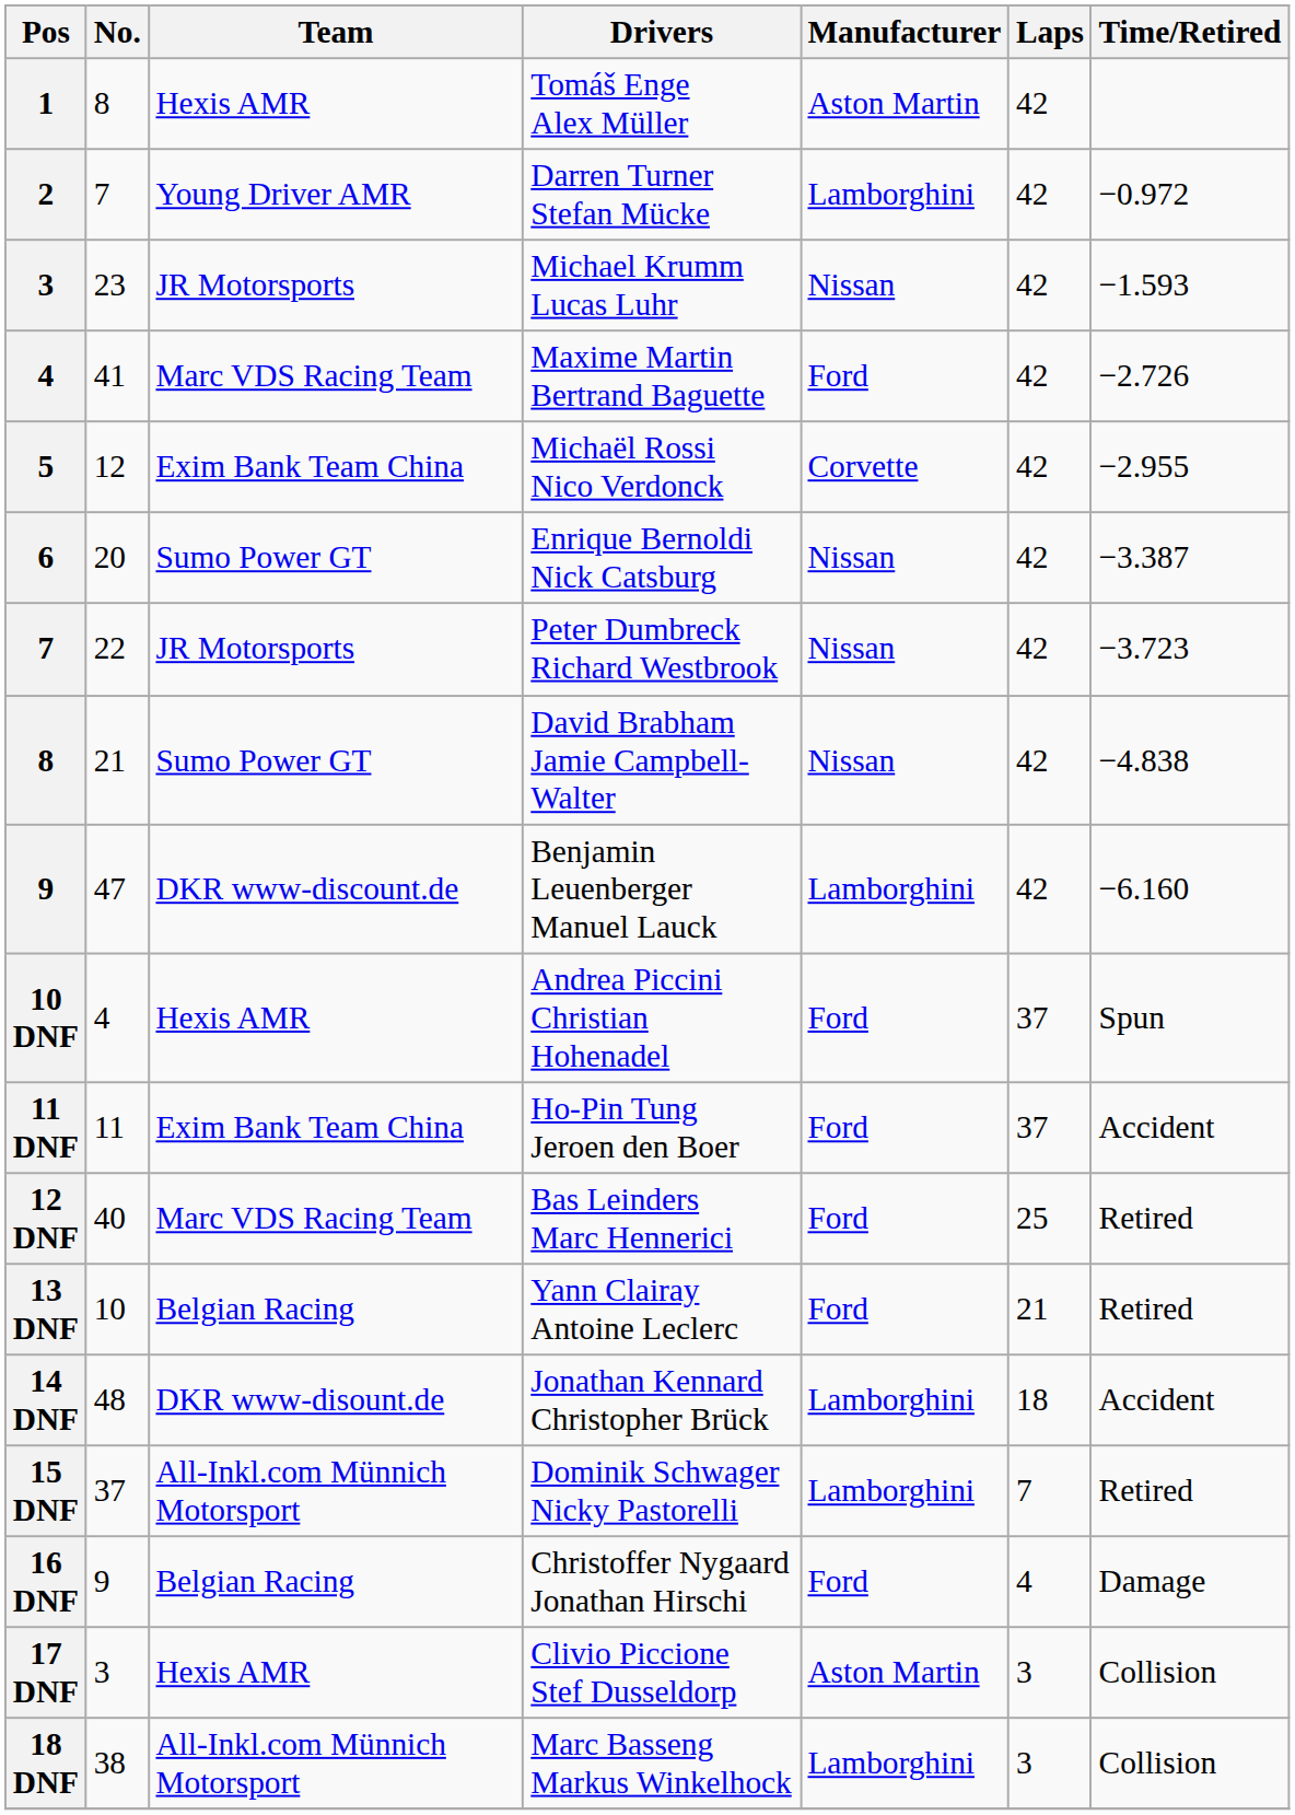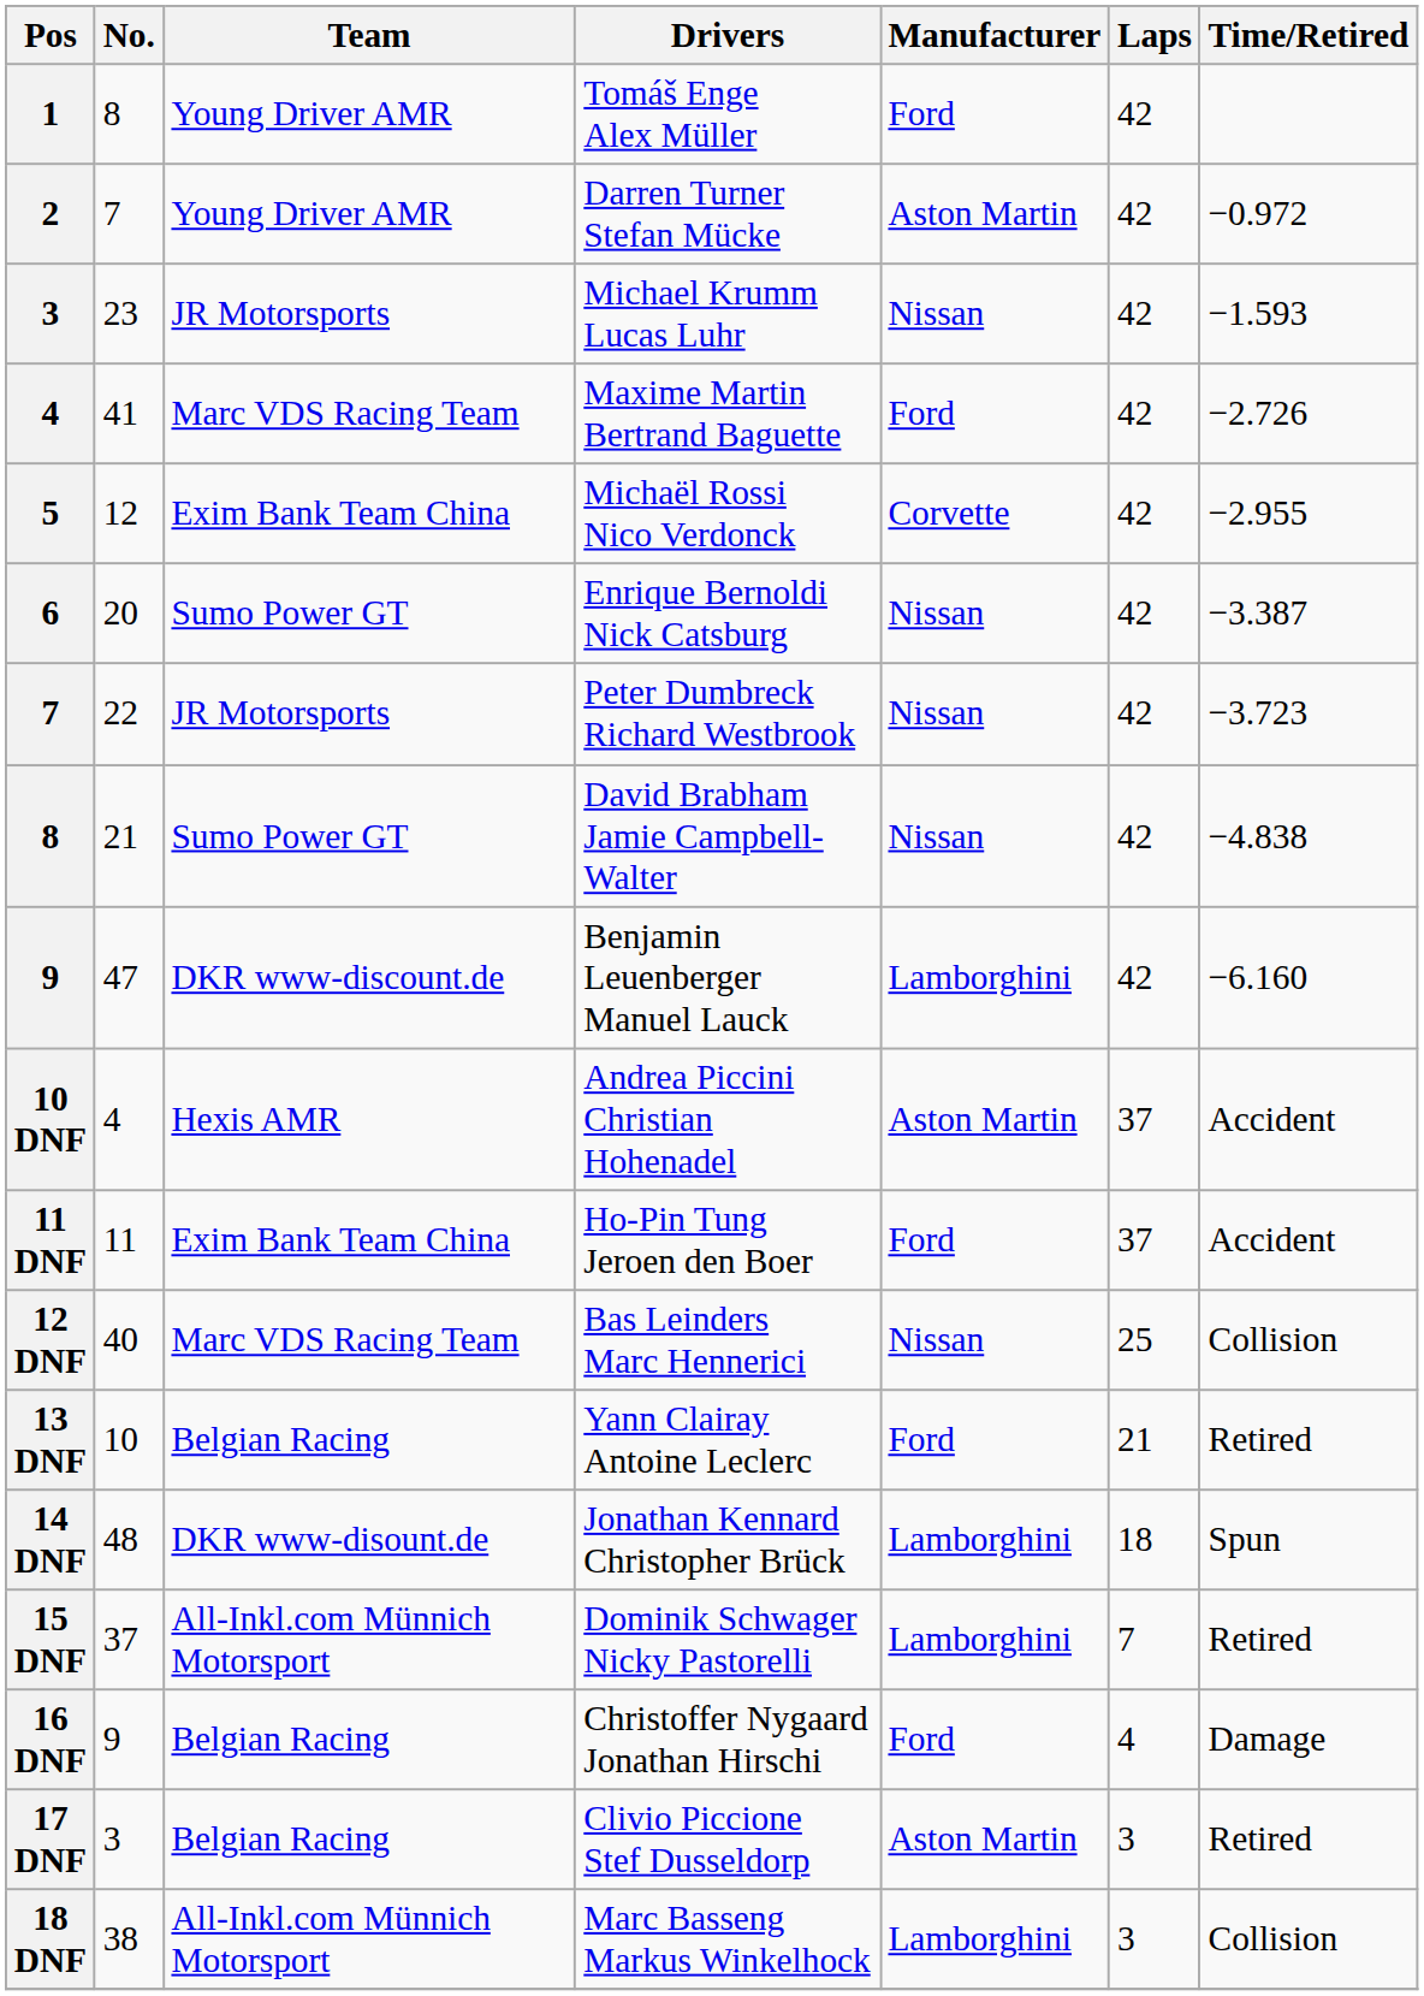 <table class="wikitable" style="font-size: 95%;">
 <tr>
 <th>Pos</th>
 <th>No.</th>
 <th>Team</th>
 <th>Drivers</th>
 <th>Manufacturer</th>
 <th>Laps</th>
 <th>Time/Retired</th>
 </tr>
 <tr>
 <th>1</th>
 <td>8</td>
-<td> <a href='#'>Hexis AMR</a></td>
+<td> <a href='#'>Young Driver AMR</a></td>
 <td> <a href='#'>Tomáš Enge</a><br> <a href='#'>Alex Müller</a></td>
-<td><a href='#'>Aston Martin</a></td>
+<td><a href='#'>Ford</a></td>
 <td>42</td>
 <td></td>
 </tr>
 <tr>
 <th>2</th>
 <td>7</td>
 <td> <a href='#'>Young Driver AMR</a></td>
 <td> <a href='#'>Darren Turner</a><br> <a href='#'>Stefan Mücke</a></td>
-<td><a href='#'>Lamborghini</a></td>
+<td><a href='#'>Aston Martin</a></td>
 <td>42</td>
 <td>−0.972</td>
 </tr>
 <tr>
 <th>3</th>
 <td>23</td>
 <td> <a href='#'>JR Motorsports</a></td>
 <td> <a href='#'>Michael Krumm</a><br> <a href='#'>Lucas Luhr</a></td>
 <td><a href='#'>Nissan</a></td>
 <td>42</td>
 <td>−1.593</td>
 </tr>
 <tr>
 <th>4</th>
 <td>41</td>
 <td> <a href='#'>Marc VDS Racing Team</a></td>
 <td> <a href='#'>Maxime Martin</a><br> <a href='#'>Bertrand Baguette</a></td>
 <td><a href='#'>Ford</a></td>
 <td>42</td>
 <td>−2.726</td>
 </tr>
 <tr>
 <th>5</th>
 <td>12</td>
 <td> <a href='#'>Exim Bank Team China</a></td>
 <td> <a href='#'>Michaël Rossi</a><br> <a href='#'>Nico Verdonck</a></td>
 <td><a href='#'>Corvette</a></td>
 <td>42</td>
 <td>−2.955</td>
 </tr>
 <tr>
 <th>6</th>
 <td>20</td>
 <td> <a href='#'>Sumo Power GT</a></td>
 <td> <a href='#'>Enrique Bernoldi</a><br> <a href='#'>Nick Catsburg</a></td>
 <td><a href='#'>Nissan</a></td>
 <td>42</td>
 <td>−3.387</td>
 </tr>
 <tr>
 <th>7</th>
 <td>22</td>
 <td> <a href='#'>JR Motorsports</a></td>
 <td> <a href='#'>Peter Dumbreck</a><br> <a href='#'>Richard Westbrook</a></td>
 <td><a href='#'>Nissan</a></td>
 <td>42</td>
 <td>−3.723</td>
 </tr>
 <tr>
 <th>8</th>
 <td>21</td>
 <td> <a href='#'>Sumo Power GT</a></td>
 <td> <a href='#'>David Brabham</a><br> <a href='#'>Jamie Campbell-Walter</a></td>
 <td><a href='#'>Nissan</a></td>
 <td>42</td>
 <td>−4.838</td>
 </tr>
 <tr>
 <th>9</th>
 <td>47</td>
 <td> <a href='#'>DKR www-discount.de</a></td>
 <td> Benjamin Leuenberger<br> Manuel Lauck</td>
 <td><a href='#'>Lamborghini</a></td>
 <td>42</td>
 <td>−6.160</td>
 </tr>
 <tr>
 <th>10<br>DNF</th>
 <td>4</td>
 <td> <a href='#'>Hexis AMR</a></td>
 <td> <a href='#'>Andrea Piccini</a><br> <a href='#'>Christian Hohenadel</a></td>
-<td><a href='#'>Ford</a></td>
+<td><a href='#'>Aston Martin</a></td>
 <td>37</td>
-<td>Spun</td>
+<td>Accident</td>
 </tr>
 <tr>
 <th>11<br>DNF</th>
 <td>11</td>
 <td> <a href='#'>Exim Bank Team China</a></td>
 <td> <a href='#'>Ho-Pin Tung</a><br> Jeroen den Boer</td>
 <td><a href='#'>Ford</a></td>
 <td>37</td>
 <td>Accident</td>
 </tr>
 <tr>
 <th>12<br>DNF</th>
 <td>40</td>
 <td> <a href='#'>Marc VDS Racing Team</a></td>
 <td> <a href='#'>Bas Leinders</a><br> <a href='#'>Marc Hennerici</a></td>
-<td><a href='#'>Ford</a></td>
+<td><a href='#'>Nissan</a></td>
 <td>25</td>
-<td>Retired</td>
+<td>Collision</td>
 </tr>
 <tr>
 <th>13<br>DNF</th>
 <td>10</td>
 <td> <a href='#'>Belgian Racing</a></td>
 <td> <a href='#'>Yann Clairay</a><br> Antoine Leclerc</td>
 <td><a href='#'>Ford</a></td>
 <td>21</td>
 <td>Retired</td>
 </tr>
 <tr>
 <th>14<br>DNF</th>
 <td>48</td>
 <td> <a href='#'>DKR www-disount.de</a></td>
 <td> <a href='#'>Jonathan Kennard</a><br> Christopher Brück</td>
 <td><a href='#'>Lamborghini</a></td>
 <td>18</td>
-<td>Accident</td>
+<td>Spun</td>
 </tr>
 <tr>
 <th>15<br>DNF</th>
 <td>37</td>
 <td> <a href='#'>All-Inkl.com Münnich Motorsport</a></td>
 <td> <a href='#'>Dominik Schwager</a><br> <a href='#'>Nicky Pastorelli</a></td>
 <td><a href='#'>Lamborghini</a></td>
 <td>7</td>
 <td>Retired</td>
 </tr>
 <tr>
 <th>16<br>DNF</th>
 <td>9</td>
 <td> <a href='#'>Belgian Racing</a></td>
 <td> Christoffer Nygaard<br> Jonathan Hirschi</td>
 <td><a href='#'>Ford</a></td>
 <td>4</td>
 <td>Damage</td>
 </tr>
 <tr>
 <th>17<br>DNF</th>
 <td>3</td>
-<td> <a href='#'>Hexis AMR</a></td>
+<td> <a href='#'>Belgian Racing</a></td>
 <td> <a href='#'>Clivio Piccione</a><br> <a href='#'>Stef Dusseldorp</a></td>
 <td><a href='#'>Aston Martin</a></td>
 <td>3</td>
-<td>Collision</td>
+<td>Retired</td>
 </tr>
 <tr>
 <th>18<br>DNF</th>
 <td>38</td>
 <td> <a href='#'>All-Inkl.com Münnich Motorsport</a></td>
 <td> <a href='#'>Marc Basseng</a><br> <a href='#'>Markus Winkelhock</a></td>
 <td><a href='#'>Lamborghini</a></td>
 <td>3</td>
 <td>Collision</td>
 </tr>
 <tr>
 </tr>
 </table>
